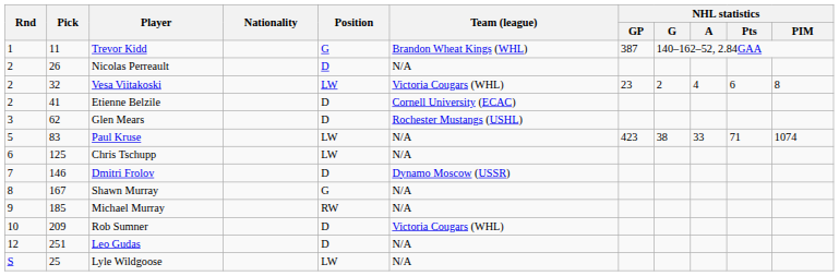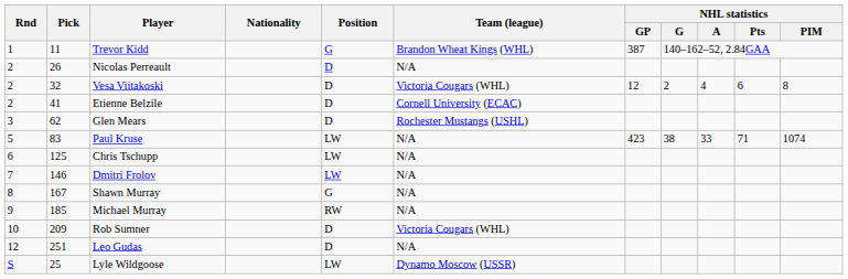 <table class="wikitable"  width="75%">
 <tr>
 <th rowspan="2">Rnd</th>
 <th rowspan="2">Pick</th>
 <th rowspan="2">Player</th>
 <th rowspan="2">Nationality</th>
 <th rowspan="2">Position</th>
 <th rowspan="2">Team (league)</th>
 <th colspan="5">NHL statistics</th>
 </tr>
 <tr>
 <th>GP</th>
 <th>G</th>
 <th>A</th>
 <th>Pts</th>
 <th>PIM</th>
 </tr>
 <tr>
 <td>1</td>
 <td>11</td>
 <td><a href='#'>Trevor Kidd</a></td>
 <td></td>
 <td><a href='#'>G</a></td>
 <td><a href='#'>Brandon Wheat Kings</a> (<a href='#'>WHL</a>)</td>
 <td>387</td>
 <td colspan="4">140–162–52, 2.84<a href='#'>GAA</a></td>
 </tr>
 <tr>
 <td>2</td>
 <td>26</td>
 <td>Nicolas Perreault</td>
 <td></td>
 <td><a href='#'>D</a></td>
 <td>N/A</td>
 <td></td>
 <td></td>
 <td></td>
 <td></td>
 <td></td>
 </tr>
 <tr>
 <td>2</td>
 <td>32</td>
 <td><a href='#'>Vesa Viitakoski</a></td>
 <td></td>
-<td><a href='#'>LW</a></td>
+<td>D</td>
 <td><a href='#'>Victoria Cougars</a> (WHL)</td>
-<td>23</td>
+<td>12</td>
 <td>2</td>
 <td>4</td>
 <td>6</td>
 <td>8</td>
 </tr>
 <tr>
 <td>2</td>
 <td>41</td>
 <td>Etienne Belzile</td>
 <td></td>
 <td>D</td>
 <td><a href='#'>Cornell University</a> (<a href='#'>ECAC</a>)</td>
 <td></td>
 <td></td>
 <td></td>
 <td></td>
 <td></td>
 </tr>
 <tr>
 <td>3</td>
 <td>62</td>
 <td>Glen Mears</td>
 <td></td>
 <td>D</td>
 <td><a href='#'>Rochester Mustangs</a> (<a href='#'>USHL</a>)</td>
 <td></td>
 <td></td>
 <td></td>
 <td></td>
 <td></td>
 </tr>
 <tr>
 <td>5</td>
 <td>83</td>
 <td><a href='#'>Paul Kruse</a></td>
 <td></td>
 <td>LW</td>
 <td>N/A</td>
 <td>423</td>
 <td>38</td>
 <td>33</td>
 <td>71</td>
 <td>1074</td>
 </tr>
 <tr>
 <td>6</td>
 <td>125</td>
 <td>Chris Tschupp</td>
 <td></td>
 <td>LW</td>
 <td>N/A</td>
 <td></td>
 <td></td>
 <td></td>
 <td></td>
 <td></td>
 </tr>
 <tr>
 <td>7</td>
 <td>146</td>
 <td><a href='#'>Dmitri Frolov</a></td>
 <td></td>
-<td>D</td>
-<td><a href='#'>Dynamo Moscow</a> (<a href='#'>USSR</a>)</td>
+<td><a href='#'>LW</a></td>
+<td>N/A</td>
 <td></td>
 <td></td>
 <td></td>
 <td></td>
 <td></td>
 </tr>
 <tr>
 <td>8</td>
 <td>167</td>
 <td>Shawn Murray</td>
 <td></td>
 <td>G</td>
 <td>N/A</td>
 <td></td>
 <td></td>
 <td></td>
 <td></td>
 <td></td>
 </tr>
 <tr>
 <td>9</td>
 <td>185</td>
 <td>Michael Murray</td>
 <td></td>
 <td>RW</td>
 <td>N/A</td>
 <td></td>
 <td></td>
 <td></td>
 <td></td>
 <td></td>
 </tr>
 <tr>
 <td>10</td>
 <td>209</td>
 <td>Rob Sumner</td>
 <td></td>
 <td>D</td>
 <td><a href='#'>Victoria Cougars</a> (WHL)</td>
 <td></td>
 <td></td>
 <td></td>
 <td></td>
 <td></td>
 </tr>
 <tr>
 <td>12</td>
 <td>251</td>
 <td><a href='#'>Leo Gudas</a></td>
 <td></td>
 <td>D</td>
 <td>N/A</td>
 <td></td>
 <td></td>
 <td></td>
 <td></td>
 <td></td>
 </tr>
 <tr>
 <td><a href='#'>S</a></td>
 <td>25</td>
 <td>Lyle Wildgoose</td>
 <td></td>
 <td>LW</td>
-<td>N/A</td>
+<td><a href='#'>Dynamo Moscow</a> (<a href='#'>USSR</a>)</td>
 <td></td>
 <td></td>
 <td></td>
 <td></td>
 <td></td>
 </tr>
 </table>
